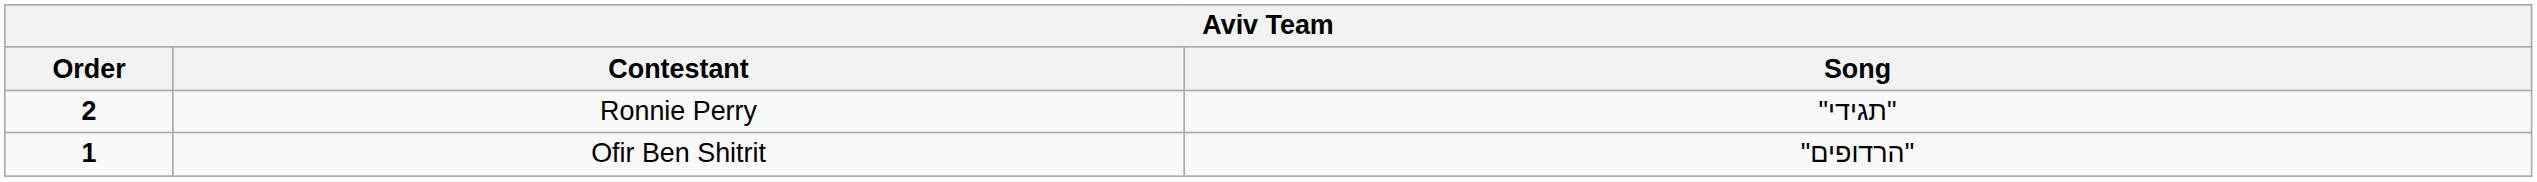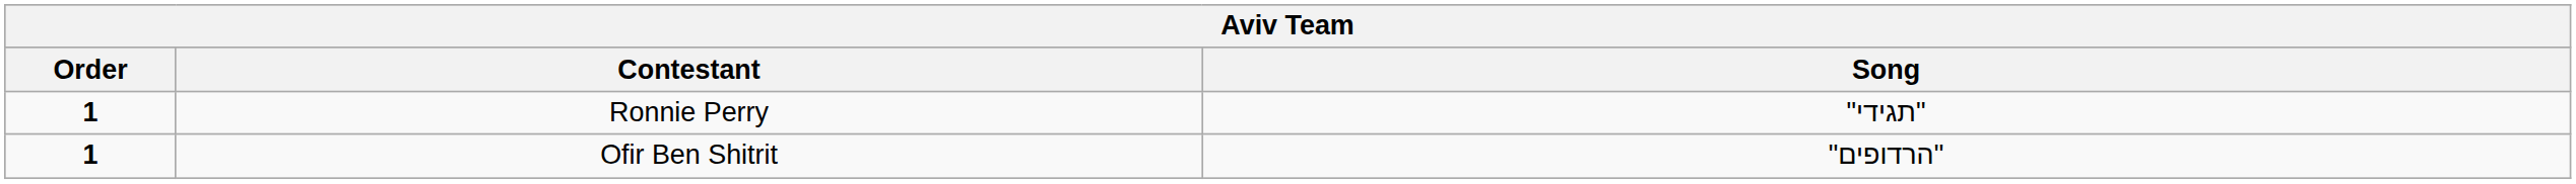 <table class="wikitable" style="text-align: center; width:95%;">
 <tr>
 <th colspan=3>Aviv Team</th>
 </tr>
 <tr>
 <th width="5%">Order</th>
 <th width="30%">Contestant</th>
 <th width="40%">Song</th>
 </tr>
 <tr>
-<td align="center"><strong>2</strong></td>
+<td align="center"><strong>1</strong></td>
 <td>Ronnie Perry</td>
 <td>"תגידי"</td>
 </tr>
 <tr>
 <td align="center"><strong>1</strong></td>
 <td>Ofir Ben Shitrit</td>
 <td>"הרדופים"</td>
 </tr>
 </table>
